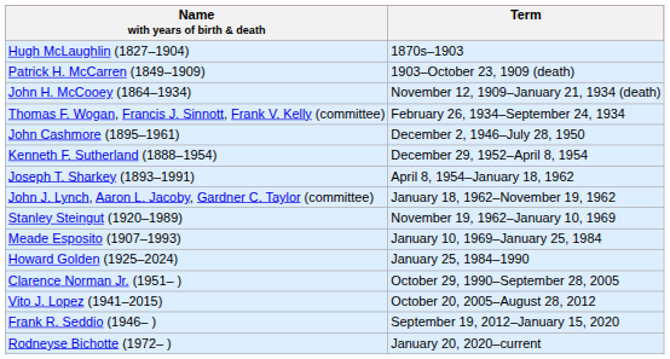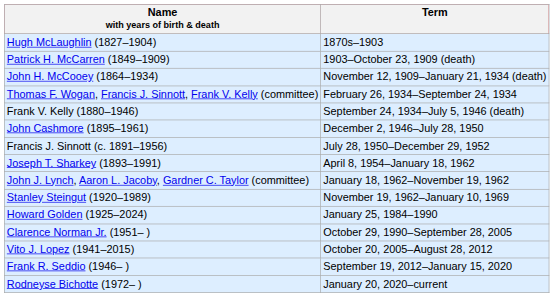 <table class="wikitable" style="background:#ddeeff">
 <tr bgcolor=red align=center valign=top>
 <th>Name<br><small>with years of birth & death</small></th>
 <th>Term</th>
 </tr>
 <tr>
 <td><a href='#'>Hugh McLaughlin</a> (1827–1904)</td>
 <td>1870s–1903</td>
 </tr>
 <tr>
 <td><a href='#'>Patrick H. McCarren</a> (1849–1909)</td>
 <td>1903–October 23, 1909 (death)</td>
 </tr>
 <tr>
 <td><a href='#'>John H. McCooey</a> (1864–1934)</td>
 <td>November 12, 1909–January 21, 1934 (death)</td>
 </tr>
 <tr>
 <td><a href='#'>Thomas F. Wogan</a>, <a href='#'>Francis J. Sinnott</a>, <a href='#'>Frank V. Kelly</a> (committee)</td>
 <td>February 26, 1934–September 24, 1934</td>
 </tr>
 <tr>
+<td>Frank V. Kelly (1880–1946)</td>
+<td>September 24, 1934–July 5, 1946 (death)</td>
+</tr>
+<tr>
 <td><a href='#'>John Cashmore</a> (1895–1961)</td>
 <td>December 2, 1946–July 28, 1950</td>
 </tr>
 <tr>
-<td><a href='#'>Kenneth F. Sutherland</a> (1888–1954)</td>
-<td>December 29, 1952–April 8, 1954</td>
+<td>Francis J. Sinnott (c. 1891–1956)</td>
+<td>July 28, 1950–December 29, 1952</td>
 </tr>
 <tr>
 <td><a href='#'>Joseph T. Sharkey</a> (1893–1991)</td>
 <td>April 8, 1954–January 18, 1962</td>
 </tr>
 <tr>
 <td><a href='#'>John J. Lynch</a>, <a href='#'>Aaron L. Jacoby</a>, <a href='#'>Gardner C. Taylor</a> (committee)</td>
 <td>January 18, 1962–November 19, 1962</td>
 </tr>
 <tr>
 <td><a href='#'>Stanley Steingut</a> (1920–1989)</td>
 <td>November 19, 1962–January 10, 1969</td>
-</tr>
-<tr>
-<td><a href='#'>Meade Esposito</a> (1907–1993)</td>
-<td>January 10, 1969–January 25, 1984</td>
 </tr>
 <tr>
 <td><a href='#'>Howard Golden</a> (1925–2024)</td>
 <td>January 25, 1984–1990</td>
 </tr>
 <tr>
 <td><a href='#'>Clarence Norman Jr.</a> (1951– )</td>
 <td>October 29, 1990–September 28, 2005</td>
 </tr>
 <tr>
 <td><a href='#'>Vito J. Lopez</a> (1941–2015)</td>
 <td>October 20, 2005–August 28, 2012</td>
 </tr>
 <tr>
 <td><a href='#'>Frank R. Seddio</a> (1946– )</td>
 <td>September 19, 2012–January 15, 2020</td>
 </tr>
 <tr>
 <td><a href='#'>Rodneyse Bichotte</a> (1972– )</td>
 <td>January 20, 2020–current</td>
 </tr>
 </table>
